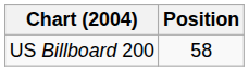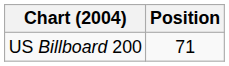 <table class="wikitable plainrowheaders">
 <tr>
 <th>Chart (2004)</th>
 <th>Position</th>
 </tr>
 <tr>
 <td>US <em>Billboard</em> 200</td>
-<td style="text-align:center">58</td>
+<td style="text-align:center">71</td>
 </tr>
 </table>
